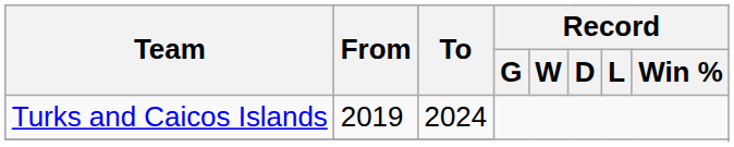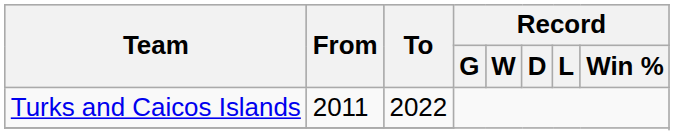 <table class="wikitable" style="text-align: center">
 <tr>
 <th rowspan="2">Team</th>
 <th rowspan="2">From</th>
 <th rowspan="2">To</th>
 <th colspan="5">Record</th>
 </tr>
 <tr>
 <th>G</th>
 <th>W</th>
 <th>D</th>
 <th>L</th>
 <th>Win %</th>
 </tr>
 <tr>
 <td align=left><a href='#'>Turks and Caicos Islands</a></td>
-<td align=left>2019</td>
-<td align=left>2024<br></td>
+<td align=left>2011</td>
+<td align=left>2022<br></td>
 </tr>
 <tr>
 </tr>
 </table>
